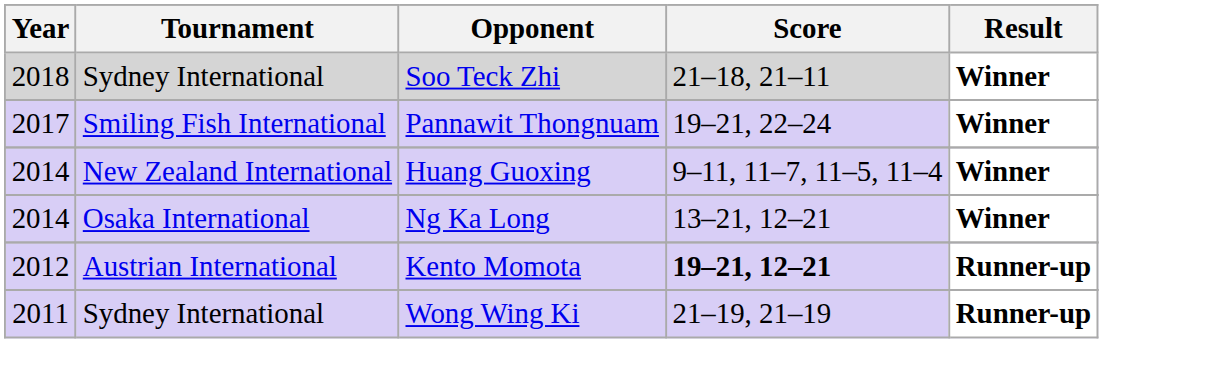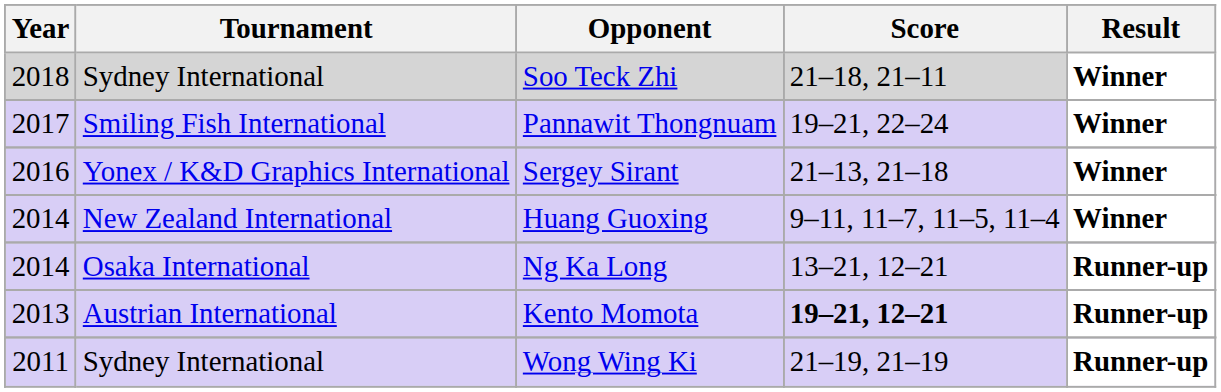 <table class="sortable wikitable" style="font-size: 95%;">
 <tr>
 <th>Year</th>
 <th>Tournament</th>
 <th>Opponent</th>
 <th>Score</th>
 <th>Result</th>
 </tr>
 <tr style="background:#D5D5D5">
 <td align="center">2018</td>
 <td align="left">Sydney International</td>
 <td align="left"> <a href='#'>Soo Teck Zhi</a></td>
 <td align="left">21–18, 21–11</td>
 <td style="text-align:left; background:white"> <strong>Winner</strong></td>
 </tr>
 <tr>
 </tr>
 <tr style="background:#D8CEF6">
 <td align="center">2017</td>
 <td align="left"><a href='#'>Smiling Fish International</a></td>
 <td align="left"> <a href='#'>Pannawit Thongnuam</a></td>
 <td align="left">19–21, 22–24</td>
 <td style="text-align:left; background:white"> <strong>Winner</strong></td>
 </tr>
 <tr>
 </tr>
+<tr style="background:#D8CEF6">
+<td align="center">2016</td>
+<td align="left"><a href='#'>Yonex / K&D Graphics International</a></td>
+<td align="left"> <a href='#'>Sergey Sirant</a></td>
+<td align="left">21–13, 21–18</td>
+<td style="text-align:left; background:white"> <strong>Winner</strong></td>
+</tr>
 <tr>
 </tr>
 <tr style="background:#D8CEF6">
 <td align="center">2014</td>
 <td align="left"><a href='#'>New Zealand International</a></td>
 <td align="left"> <a href='#'>Huang Guoxing</a></td>
 <td align="left">9–11, 11–7, 11–5, 11–4</td>
 <td style="text-align:left; background:white"> <strong>Winner</strong></td>
 </tr>
 <tr>
 </tr>
 <tr style="background:#D8CEF6">
 <td align="center">2014</td>
 <td align="left"><a href='#'>Osaka International</a></td>
 <td align="left"> <a href='#'>Ng Ka Long</a></td>
 <td align="left">13–21, 12–21</td>
-<td style="text-align:left; background:white"> <strong>Winner</strong></td>
+<td style="text-align:left; background:white"> <strong>Runner-up</strong></td>
 </tr>
 <tr>
 </tr>
 <tr style="background:#D8CEF6">
-<td align="center">2012</td>
+<td align="center">2013</td>
 <td align="left"><a href='#'>Austrian International</a></td>
 <td align="left"> <a href='#'>Kento Momota</a></td>
 <td align="left"><strong>19–21, 12–21</strong></td>
 <td style="text-align:left; background:white"> <strong>Runner-up</strong></td>
 </tr>
 <tr>
 </tr>
 <tr style="background:#D8CEF6">
 <td align="center">2011</td>
 <td align="left">Sydney International</td>
 <td align="left"> <a href='#'>Wong Wing Ki</a></td>
 <td align="left">21–19, 21–19</td>
 <td style="text-align:left; background:white"> <strong>Runner-up</strong></td>
 </tr>
 </table>
